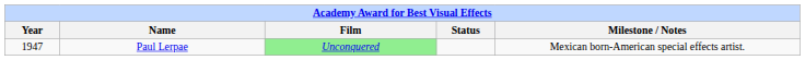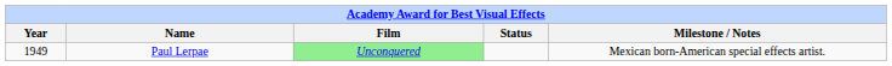 <table class="wikitable" style="text-align: center">
 <tr ---- bgcolor="#bfd7ff">
 <td colspan=5 align=center><strong><a href='#'>Academy Award for Best Visual Effects</a></strong></td>
 </tr>
 <tr ---- bgcolor="#ebf5ff">
 <th width="75">Year</th>
 <th width="300">Name</th>
 <th width="250">Film</th>
 <th width="80">Status</th>
 <th width="450">Milestone / Notes</th>
 </tr>
 <tr>
-<td>1947</td>
+<td>1949</td>
 <td><a href='#'>Paul Lerpae</a></td>
 <td style="background: lightgreen;"><em><a href='#'>Unconquered</a></em></td>
 <td></td>
 <td>Mexican born-American special effects artist.</td>
 </tr>
 </table>
